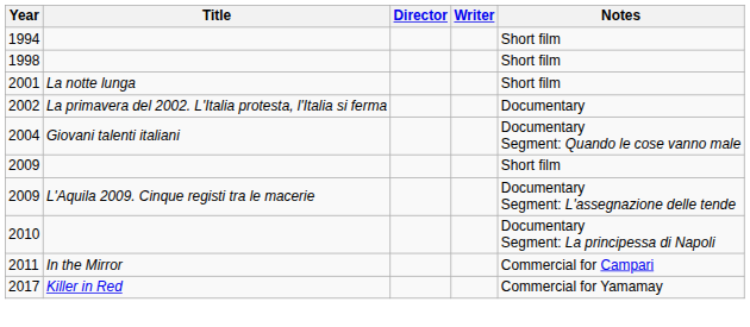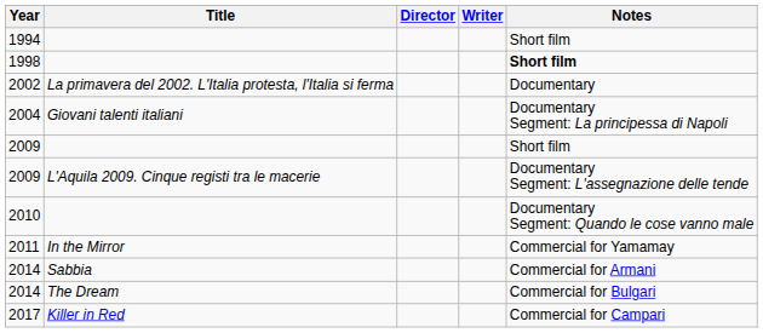 <table class="wikitable sortable">
 <tr>
 <th>Year</th>
 <th>Title</th>
 <th><a href='#'>Director</a></th>
 <th><a href='#'>Writer</a></th>
 <th class="unsortable">Notes</th>
 </tr>
 <tr>
 <td>1994</td>
 <td><em></em></td>
 <td></td>
 <td></td>
 <td>Short film</td>
 </tr>
 <tr>
 <td>1998</td>
 <td><em></em></td>
 <td></td>
 <td></td>
-<td>Short film</td>
-</tr>
-<tr>
-<td>2001</td>
-<td><em>La notte lunga</em></td>
-<td></td>
-<td></td>
-<td>Short film</td>
+<td><strong>Short film</strong></td>
 </tr>
 <tr>
 <td>2002</td>
 <td><em>La primavera del 2002. L'Italia protesta, l'Italia si ferma</em></td>
 <td></td>
 <td></td>
 <td>Documentary</td>
 </tr>
 <tr>
 <td>2004</td>
 <td><em>Giovani talenti italiani</em></td>
 <td></td>
 <td></td>
-<td>Documentary<br>Segment: <em>Quando le cose vanno male</em></td>
+<td>Documentary<br>Segment: <em>La principessa di Napoli</em></td>
 </tr>
 <tr>
 <td>2009</td>
 <td><em></em></td>
 <td></td>
 <td></td>
 <td>Short film</td>
 </tr>
 <tr>
 <td>2009</td>
 <td><em>L'Aquila 2009. Cinque registi tra le macerie</em></td>
 <td></td>
 <td></td>
 <td>Documentary<br>Segment: <em>L'assegnazione delle tende</em></td>
 </tr>
 <tr>
 <td>2010</td>
 <td><em></em></td>
 <td></td>
 <td></td>
-<td>Documentary<br>Segment: <em>La principessa di Napoli</em></td>
+<td>Documentary<br>Segment: <em>Quando le cose vanno male</em></td>
 </tr>
 <tr>
 <td>2011</td>
 <td><em>In the Mirror</em></td>
 <td></td>
 <td></td>
-<td>Commercial for <a href='#'>Campari</a></td>
+<td>Commercial for Yamamay</td>
+</tr>
+<tr>
+<td>2014</td>
+<td><em>Sabbia</em></td>
+<td></td>
+<td></td>
+<td>Commercial for <a href='#'>Armani</a></td>
+</tr>
+<tr>
+<td>2014</td>
+<td><em>The Dream</em></td>
+<td></td>
+<td></td>
+<td>Commercial for <a href='#'>Bulgari</a></td>
 </tr>
 <tr>
 <td>2017</td>
 <td><em><a href='#'>Killer in Red</a></em></td>
 <td></td>
 <td></td>
-<td>Commercial for Yamamay</td>
+<td>Commercial for <a href='#'>Campari</a></td>
 </tr>
 </table>
